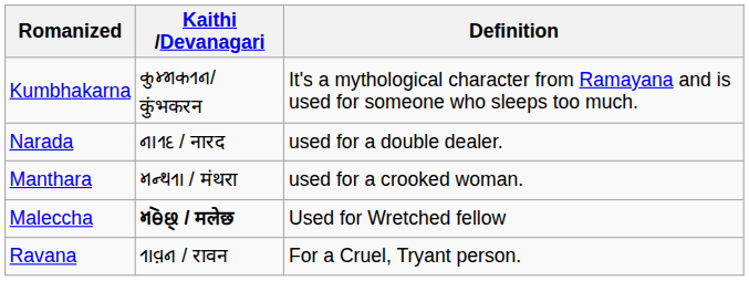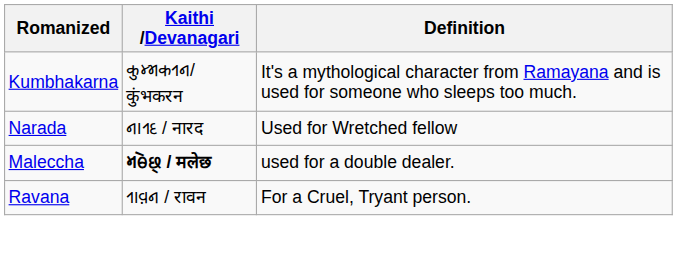 <table class="wikitable">
 <tr>
 <th>Romanized</th>
 <th><a href='#'>Kaithi</a> /<a href='#'>Devanagari</a></th>
 <th>Definition</th>
 </tr>
 <tr>
 <td><a href='#'>Kumbhakarna</a></td>
 <td>𑂍𑂳𑂧𑂹𑂦𑂍𑂩𑂢/ कुंभकरन</td>
 <td>It's a mythological character from <a href='#'>Ramayana</a> and is used for someone who sleeps too much.</td>
 </tr>
 <tr>
 <td><a href='#'>Narada</a></td>
 <td>𑂢𑂰𑂩𑂠 / नारद</td>
-<td>used for a double dealer.</td>
-</tr>
-<tr>
-<td><a href='#'>Manthara</a></td>
-<td>𑂧𑂢𑂹𑂟𑂩𑂰 / मंथरा</td>
-<td>used for a crooked woman.</td>
+<td>Used for Wretched fellow</td>
 </tr>
 <tr>
 <td><a href='#'>Maleccha</a></td>
 <td><strong>𑂧𑂪𑂵𑂓𑂹 / मलेछ</strong></td>
-<td>Used for Wretched fellow</td>
+<td>used for a double dealer.</td>
 </tr>
 <tr>
 <td><a href='#'>Ravana</a></td>
 <td>𑂩𑂰𑂫𑂢 / रावन</td>
 <td>For a Cruel, Tryant person.</td>
 </tr>
 </table>
